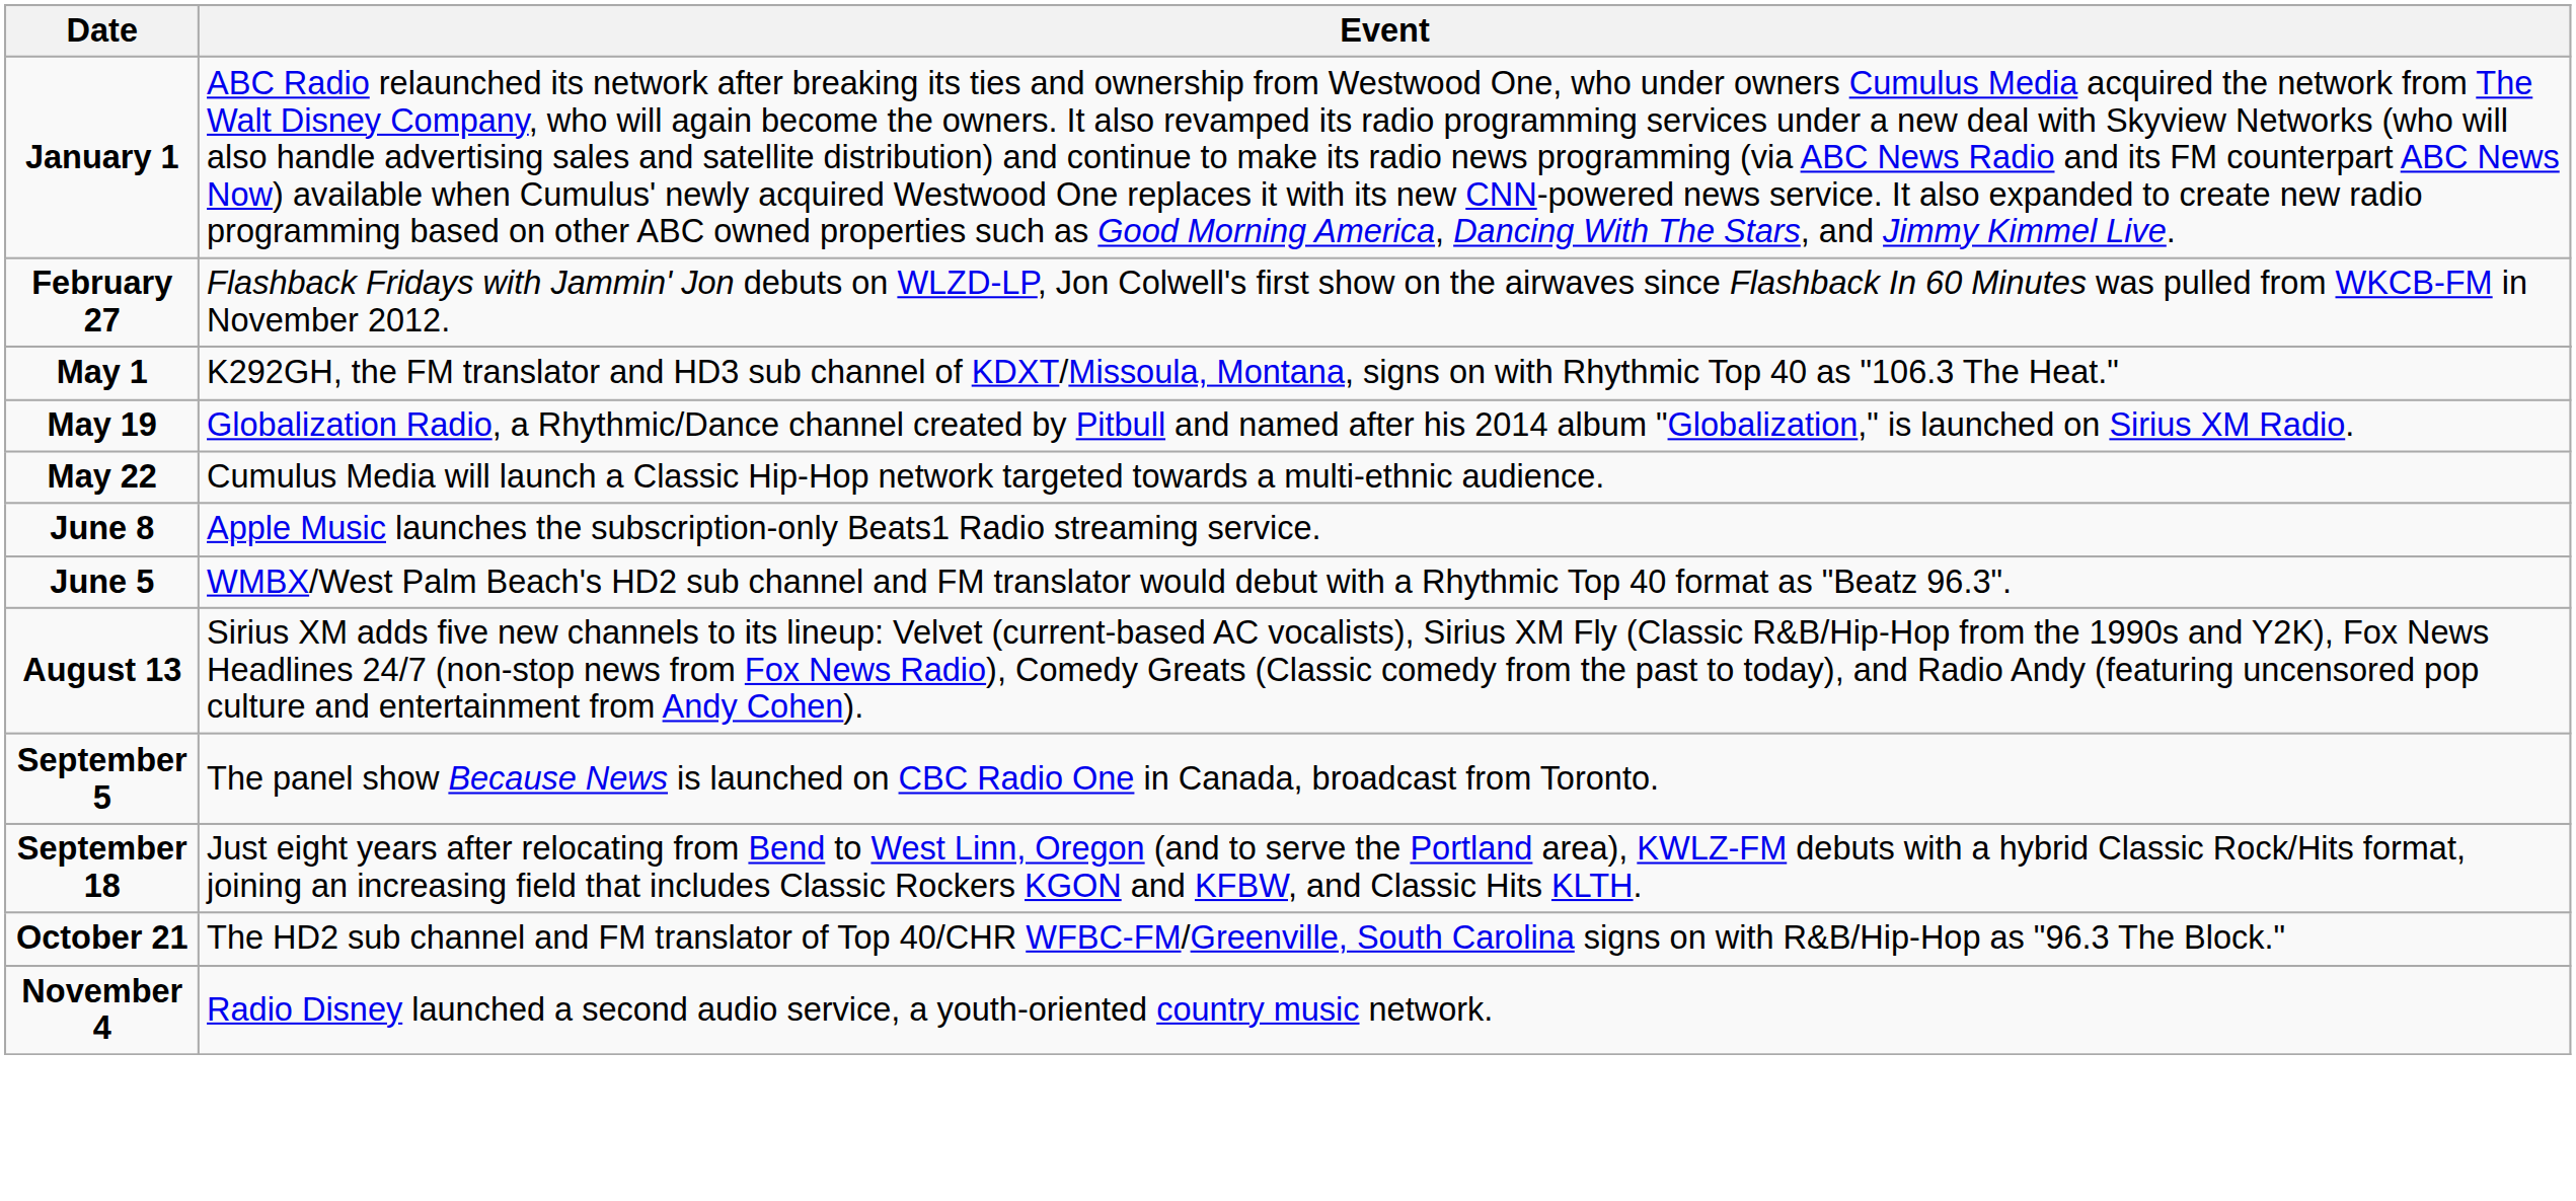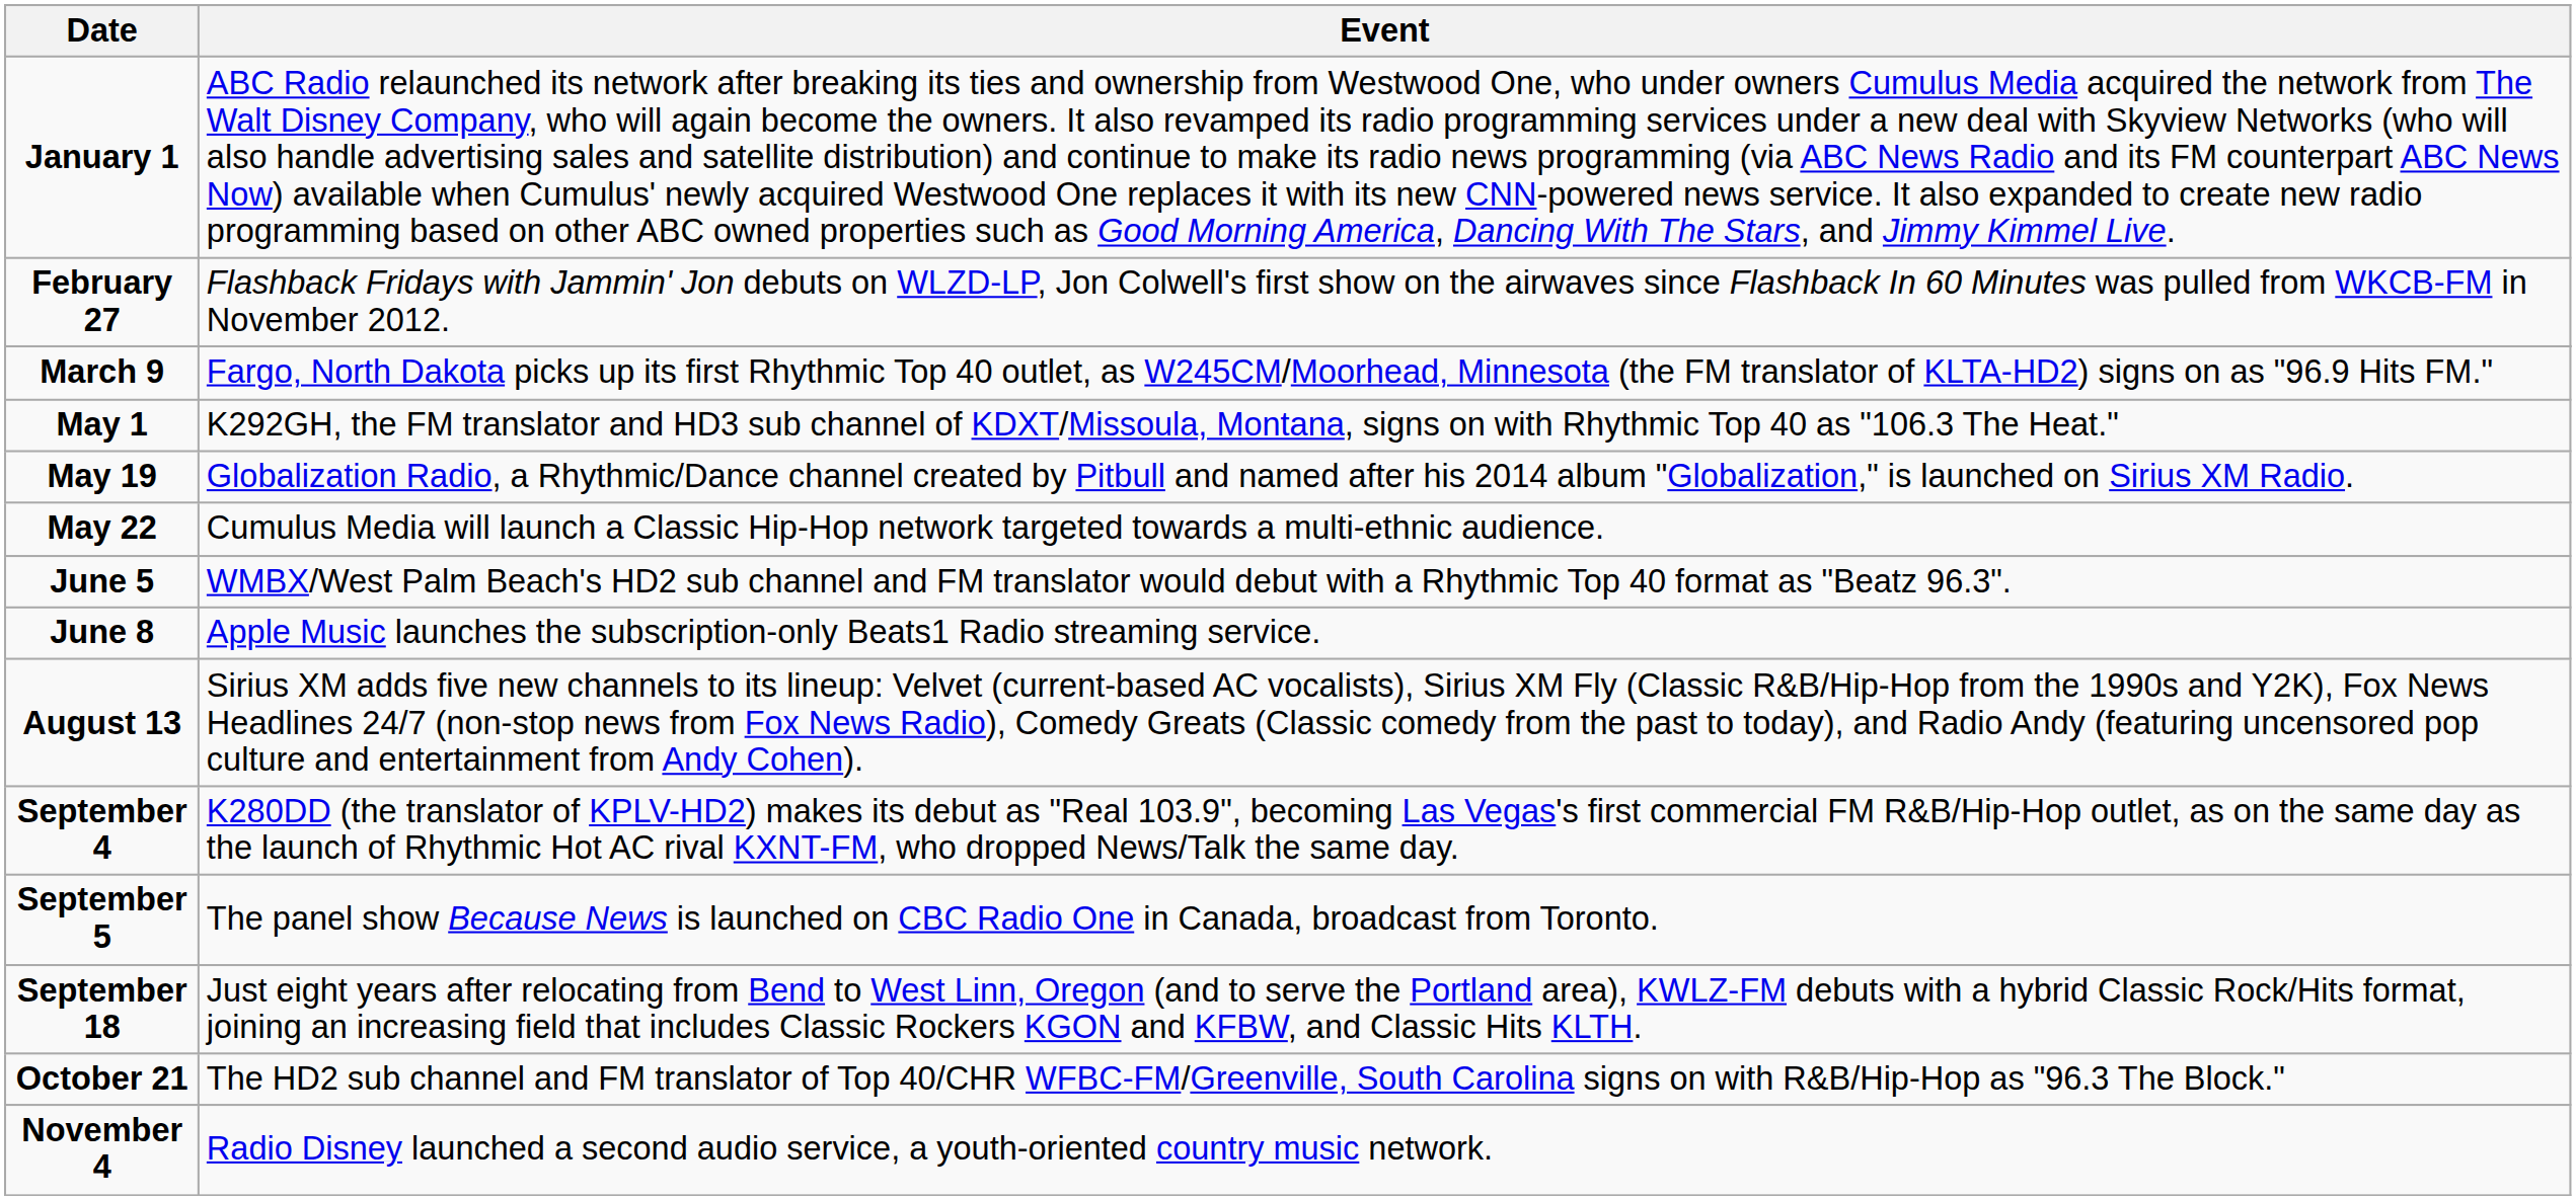 <table class="wikitable">
 <tr>
 <th>Date</th>
 <th>Event</th>
 </tr>
 <tr>
 <td style="text-align:center;"><strong>January 1</strong></td>
 <td><a href='#'>ABC Radio</a> relaunched its network after breaking its ties and ownership from Westwood One, who under owners <a href='#'>Cumulus Media</a> acquired the network from <a href='#'>The Walt Disney Company</a>, who will again become the owners. It also revamped its radio programming services under a new deal with Skyview Networks (who will also handle advertising sales and satellite distribution) and continue to make its radio news programming (via <a href='#'>ABC News Radio</a> and its FM counterpart <a href='#'>ABC News Now</a>) available when Cumulus' newly acquired Westwood One replaces it with its new <a href='#'>CNN</a>-powered news service. It also expanded to create new radio programming based on other ABC owned properties such as <em><a href='#'>Good Morning America</a></em>, <em><a href='#'>Dancing With The Stars</a></em>, and <em><a href='#'>Jimmy Kimmel Live</a></em>.</td>
 </tr>
 <tr>
 <td style="text-align:center;"><strong>February 27</strong></td>
 <td><em>Flashback Fridays with Jammin' Jon</em> debuts on <a href='#'>WLZD-LP</a>, Jon Colwell's first show on the airwaves since  <em>Flashback In 60 Minutes</em> was pulled from <a href='#'>WKCB-FM</a> in November 2012.</td>
 </tr>
 <tr>
 </tr>
 <tr>
+<td style="text-align:center;"><strong>March 9</strong></td>
+<td><a href='#'>Fargo, North Dakota</a> picks up its first Rhythmic Top 40 outlet, as <a href='#'>W245CM</a>/<a href='#'>Moorhead, Minnesota</a> (the FM translator of <a href='#'>KLTA-HD2</a>) signs on as "96.9 Hits FM."</td>
+</tr>
+<tr>
 <td style="text-align:center;"><strong>May 1</strong></td>
 <td>K292GH, the FM translator and HD3 sub channel of <a href='#'>KDXT</a>/<a href='#'>Missoula, Montana</a>, signs on with Rhythmic Top 40 as "106.3 The Heat."</td>
 </tr>
 <tr>
 <td style="text-align:center;"><strong>May 19</strong></td>
 <td><a href='#'>Globalization Radio</a>, a Rhythmic/Dance channel created by <a href='#'>Pitbull</a> and named after his 2014 album "<a href='#'>Globalization</a>," is launched on <a href='#'>Sirius XM Radio</a>.</td>
 </tr>
 <tr>
 <td style="text-align:center;"><strong>May 22</strong></td>
 <td>Cumulus Media will launch a Classic Hip-Hop network targeted towards a multi-ethnic audience.</td>
 </tr>
 <tr>
+<td style="text-align:center;"><strong>June 5</strong></td>
+<td><a href='#'>WMBX</a>/West Palm Beach's HD2 sub channel and FM translator would debut with a Rhythmic Top 40 format as "Beatz 96.3".</td>
+</tr>
+<tr>
 <td style="text-align:center;"><strong>June 8</strong></td>
 <td><a href='#'>Apple Music</a> launches the subscription-only Beats1 Radio streaming service.</td>
 </tr>
 <tr>
-<td style="text-align:center;"><strong>June 5</strong></td>
-<td><a href='#'>WMBX</a>/West Palm Beach's HD2 sub channel and FM translator would debut with a Rhythmic Top 40 format as "Beatz 96.3".</td>
+<td style="text-align:center;"><strong>August 13</strong></td>
+<td>Sirius XM adds five new channels to its lineup: Velvet (current-based AC vocalists), Sirius XM Fly (Classic R&B/Hip-Hop from the 1990s and Y2K), Fox News Headlines 24/7 (non-stop news from <a href='#'>Fox News Radio</a>), Comedy Greats (Classic comedy from the past to today), and Radio Andy (featuring uncensored pop culture and entertainment from <a href='#'>Andy Cohen</a>).</td>
 </tr>
 <tr>
-<td style="text-align:center;"><strong>August 13</strong></td>
-<td>Sirius XM adds five new channels to its lineup: Velvet (current-based AC vocalists), Sirius XM Fly (Classic R&B/Hip-Hop from the 1990s and Y2K), Fox News Headlines 24/7 (non-stop news from <a href='#'>Fox News Radio</a>), Comedy Greats (Classic comedy from the past to today), and Radio Andy (featuring uncensored pop culture and entertainment from <a href='#'>Andy Cohen</a>).</td>
+<td style="text-align:center;"><strong>September 4</strong></td>
+<td><a href='#'>K280DD</a> (the translator of <a href='#'>KPLV-HD2</a>) makes its debut as "Real 103.9", becoming <a href='#'>Las Vegas</a>'s first commercial FM R&B/Hip-Hop outlet, as on the same day as the launch of Rhythmic Hot AC rival <a href='#'>KXNT-FM</a>, who dropped News/Talk the same day.</td>
 </tr>
 <tr>
 <td style="text-align:center;"><strong>September 5</strong></td>
 <td>The panel show <em><a href='#'>Because News</a></em> is launched on <a href='#'>CBC Radio One</a> in Canada, broadcast from Toronto.</td>
 </tr>
 <tr>
 <td style="text-align:center;"><strong>September 18</strong></td>
 <td>Just eight years after relocating from <a href='#'>Bend</a> to <a href='#'>West Linn, Oregon</a> (and to serve the <a href='#'>Portland</a> area), <a href='#'>KWLZ-FM</a> debuts with a hybrid Classic Rock/Hits format, joining an increasing field that includes Classic Rockers <a href='#'>KGON</a> and <a href='#'>KFBW</a>, and Classic Hits <a href='#'>KLTH</a>.</td>
 </tr>
 <tr>
 <td style="text-align:center;"><strong>October 21</strong></td>
 <td>The HD2 sub channel and FM translator of Top 40/CHR <a href='#'>WFBC-FM</a>/<a href='#'>Greenville, South Carolina</a> signs on with R&B/Hip-Hop as "96.3 The Block."</td>
 </tr>
 <tr>
 <td style="text-align:center;"><strong>November 4</strong></td>
 <td><a href='#'>Radio Disney</a> launched a second audio service, a youth-oriented <a href='#'>country music</a> network.</td>
 </tr>
 </table>
